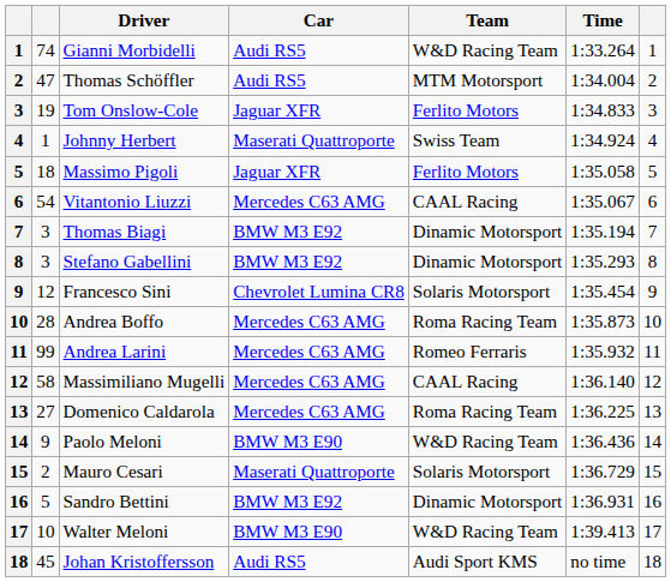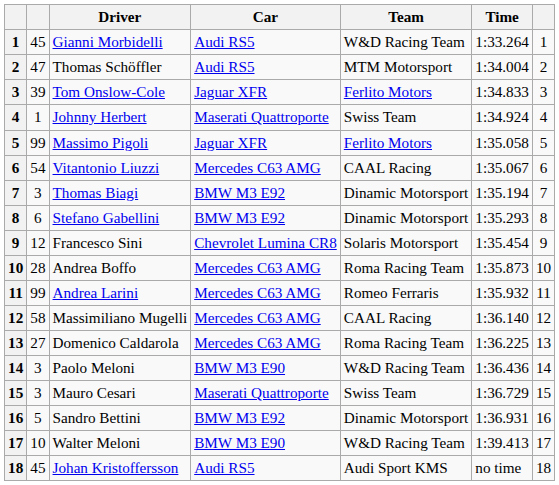 <table class="wikitable sortable" style="font-size:95%">
 <tr>
 <th></th>
 <th></th>
 <th>Driver</th>
 <th>Car</th>
 <th>Team</th>
 <th>Time</th>
 <th></th>
 </tr>
 <tr>
 <th>1</th>
-<td align=center>74</td>
+<td align=center>45</td>
 <td> <a href='#'>Gianni Morbidelli</a></td>
 <td><a href='#'>Audi RS5</a></td>
 <td> W&D Racing Team</td>
 <td>1:33.264</td>
 <td align=center>1</td>
 </tr>
 <tr>
 <th>2</th>
 <td align=center>47</td>
 <td> Thomas Schöffler</td>
 <td><a href='#'>Audi RS5</a></td>
 <td> MTM Motorsport</td>
 <td>1:34.004</td>
 <td align=center>2</td>
 </tr>
 <tr>
 <th>3</th>
-<td align=center>19</td>
+<td align=center>39</td>
 <td> <a href='#'>Tom Onslow-Cole</a></td>
 <td><a href='#'>Jaguar XFR</a></td>
 <td> <a href='#'>Ferlito Motors</a></td>
 <td>1:34.833</td>
 <td align=center>3</td>
 </tr>
 <tr>
 <th>4</th>
 <td align=center>1</td>
 <td> <a href='#'>Johnny Herbert</a></td>
 <td><a href='#'>Maserati Quattroporte</a></td>
 <td> Swiss Team</td>
 <td>1:34.924</td>
 <td align=center>4</td>
 </tr>
 <tr>
 <th>5</th>
-<td align=center>18</td>
+<td align=center>99</td>
 <td> <a href='#'>Massimo Pigoli</a></td>
 <td><a href='#'>Jaguar XFR</a></td>
 <td> <a href='#'>Ferlito Motors</a></td>
 <td>1:35.058</td>
 <td align=center>5</td>
 </tr>
 <tr>
 <th>6</th>
 <td align=center>54</td>
 <td> <a href='#'>Vitantonio Liuzzi</a></td>
 <td><a href='#'>Mercedes C63 AMG</a></td>
 <td> CAAL Racing</td>
 <td>1:35.067</td>
 <td align=center>6</td>
 </tr>
 <tr>
 <th>7</th>
 <td align=center>3</td>
 <td> <a href='#'>Thomas Biagi</a></td>
 <td><a href='#'>BMW M3 E92</a></td>
 <td> Dinamic Motorsport</td>
 <td>1:35.194</td>
 <td align=center>7</td>
 </tr>
 <tr>
 <th>8</th>
-<td align=center>3</td>
+<td align=center>6</td>
 <td> <a href='#'>Stefano Gabellini</a></td>
 <td><a href='#'>BMW M3 E92</a></td>
 <td> Dinamic Motorsport</td>
 <td>1:35.293</td>
 <td align=center>8</td>
 </tr>
 <tr>
 <th>9</th>
 <td align=center>12</td>
 <td> Francesco Sini</td>
 <td><a href='#'>Chevrolet Lumina CR8</a></td>
 <td> Solaris Motorsport</td>
 <td>1:35.454</td>
 <td align=center>9</td>
 </tr>
 <tr>
 <th>10</th>
 <td align=center>28</td>
 <td> Andrea Boffo</td>
 <td><a href='#'>Mercedes C63 AMG</a></td>
 <td> Roma Racing Team</td>
 <td>1:35.873</td>
 <td align=center>10</td>
 </tr>
 <tr>
 <th>11</th>
 <td align=center>99</td>
 <td> <a href='#'>Andrea Larini</a></td>
 <td><a href='#'>Mercedes C63 AMG</a></td>
 <td> Romeo Ferraris</td>
 <td>1:35.932</td>
 <td align=center>11</td>
 </tr>
 <tr>
 <th>12</th>
 <td align=center>58</td>
 <td> Massimiliano Mugelli</td>
 <td><a href='#'>Mercedes C63 AMG</a></td>
 <td> CAAL Racing</td>
 <td>1:36.140</td>
 <td align=center>12</td>
 </tr>
 <tr>
 <th>13</th>
 <td align=center>27</td>
 <td> Domenico Caldarola</td>
 <td><a href='#'>Mercedes C63 AMG</a></td>
 <td> Roma Racing Team</td>
 <td>1:36.225</td>
 <td align=center>13</td>
 </tr>
 <tr>
 <th>14</th>
-<td align=center>9</td>
+<td align=center>3</td>
 <td> Paolo Meloni</td>
 <td><a href='#'>BMW M3 E90</a></td>
 <td> W&D Racing Team</td>
 <td>1:36.436</td>
 <td align=center>14</td>
 </tr>
 <tr>
 <th>15</th>
-<td align=center>2</td>
+<td align=center>3</td>
 <td> Mauro Cesari</td>
 <td><a href='#'>Maserati Quattroporte</a></td>
-<td> Solaris Motorsport</td>
+<td> Swiss Team</td>
 <td>1:36.729</td>
 <td align=center>15</td>
 </tr>
 <tr>
 <th>16</th>
 <td align=center>5</td>
 <td> Sandro Bettini</td>
 <td><a href='#'>BMW M3 E92</a></td>
 <td> Dinamic Motorsport</td>
 <td>1:36.931</td>
 <td align=center>16</td>
 </tr>
 <tr>
 <th>17</th>
 <td align=center>10</td>
 <td> Walter Meloni</td>
 <td><a href='#'>BMW M3 E90</a></td>
 <td> W&D Racing Team</td>
 <td>1:39.413</td>
 <td align=center>17</td>
 </tr>
 <tr>
 <th>18</th>
 <td align=center>45</td>
 <td> <a href='#'>Johan Kristoffersson</a></td>
 <td><a href='#'>Audi RS5</a></td>
 <td> Audi Sport KMS</td>
 <td>no time</td>
 <td align=center>18</td>
 </tr>
 <tr>
 </tr>
 </table>
